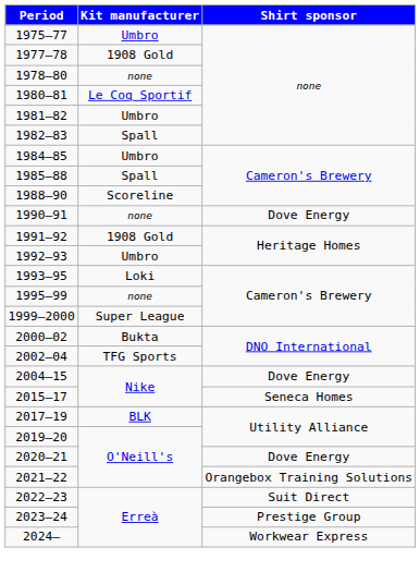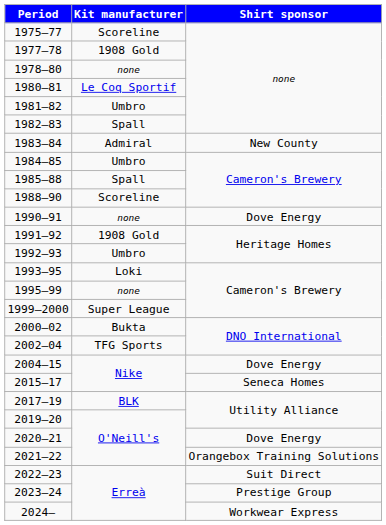 <table class="wikitable" style="text-align:center;margin-left:1em;float:centre">
 <tr>
 <th style="background:blue;color:white">Period</th>
 <th style="background:blue;color:white">Kit manufacturer</th>
 <th style="background:blue;color:white">Shirt sponsor</th>
 </tr>
 <tr>
 <td>1975–77</td>
-<td><a href='#'>Umbro</a></td>
+<td>Scoreline</td>
 <td rowspan=6><small><em>none</em></small></td>
 </tr>
 <tr>
 <td>1977–78</td>
 <td>1908 Gold</td>
 </tr>
 <tr>
 <td>1978–80</td>
 <td><small><em>none</em></small></td>
 </tr>
 <tr>
 <td>1980–81</td>
 <td><a href='#'>Le Coq Sportif</a></td>
 </tr>
 <tr>
 <td>1981–82</td>
 <td>Umbro</td>
 </tr>
 <tr>
 <td>1982–83</td>
 <td>Spall</td>
+</tr>
+<tr>
+<td>1983–84</td>
+<td>Admiral</td>
+<td>New County</td>
 </tr>
 <tr>
 <td>1984–85</td>
 <td>Umbro</td>
 <td rowspan="3"><a href='#'>Cameron's Brewery</a></td>
 </tr>
 <tr>
 <td>1985–88</td>
 <td>Spall</td>
 </tr>
 <tr>
 <td>1988–90</td>
 <td>Scoreline</td>
 </tr>
 <tr>
 <td>1990–91</td>
 <td><small><em>none</em></small></td>
 <td>Dove Energy</td>
 </tr>
 <tr>
 <td>1991–92</td>
 <td>1908 Gold</td>
 <td rowspan=2>Heritage Homes</td>
 </tr>
 <tr>
 <td>1992–93</td>
 <td>Umbro</td>
 </tr>
 <tr>
 <td>1993–95</td>
 <td>Loki</td>
 <td rowspan="3">Cameron's Brewery</td>
 </tr>
 <tr>
 <td>1995–99</td>
 <td><small><em>none</em></small></td>
 </tr>
 <tr>
 <td>1999–2000</td>
 <td>Super League</td>
 </tr>
 <tr>
 <td>2000–02</td>
 <td>Bukta</td>
 <td rowspan=2><a href='#'>DNO International</a></td>
 </tr>
 <tr>
 <td>2002–04</td>
 <td>TFG Sports</td>
 </tr>
 <tr>
 <td>2004–15</td>
 <td rowspan=2><a href='#'>Nike</a></td>
 <td>Dove Energy</td>
 </tr>
 <tr>
 <td>2015–17</td>
 <td>Seneca Homes</td>
 </tr>
 <tr>
 <td>2017–19</td>
 <td><a href='#'>BLK</a></td>
 <td rowspan=2>Utility Alliance</td>
 </tr>
 <tr>
 <td>2019–20</td>
 <td rowspan=3><a href='#'>O'Neill's</a></td>
 </tr>
 <tr>
 <td>2020–21</td>
 <td>Dove Energy</td>
 </tr>
 <tr>
 <td>2021–22</td>
 <td rowspan=1>Orangebox Training Solutions</td>
 </tr>
 <tr>
 <td>2022–23</td>
 <td rowspan=3><a href='#'>Erreà</a></td>
 <td>Suit Direct</td>
 </tr>
 <tr>
 <td>2023–24</td>
 <td>Prestige Group</td>
 </tr>
 <tr>
 <td>2024–</td>
 <td>Workwear Express</td>
 </tr>
 </table>
